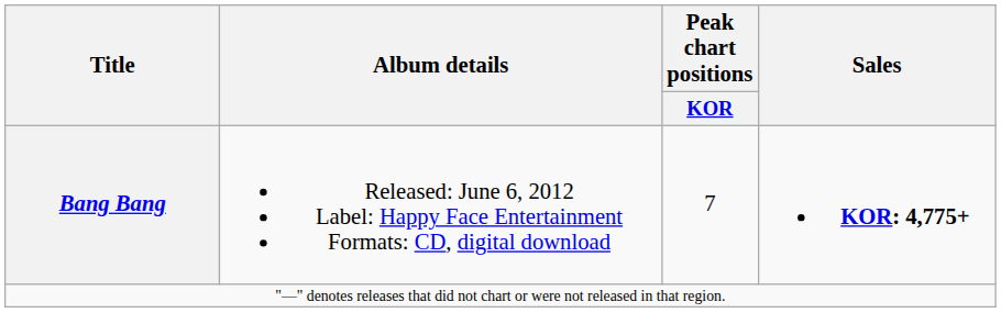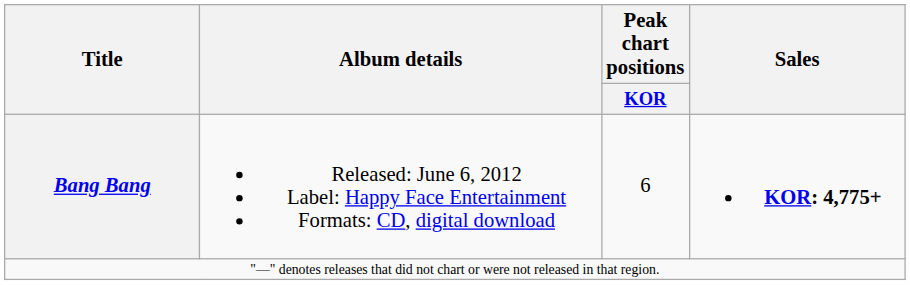 <table class="wikitable plainrowheaders" style="text-align:center;">
 <tr>
 <th scope="col" rowspan="2" style="width:9em;">Title</th>
 <th scope="col" rowspan="2" style="width:19em;">Album details</th>
 <th scope="col" colspan="1">Peak chart<br>positions</th>
 <th scope="col" rowspan="2" style="width:10em;">Sales</th>
 </tr>
 <tr>
 <th scope="col" style="width:3.5em;font-size:90%;"><a href='#'>KOR</a><br></th>
 </tr>
 <tr>
 <th scope="row"><em><a href='#'>Bang Bang</a></em></th>
 <td><br><ul><li>Released: June 6, 2012 </li><li>Label: <a href='#'>Happy Face Entertainment</a></li><li>Formats: <a href='#'>CD</a>, <a href='#'>digital download</a></li></ul></td>
-<td>7</td>
+<td>6</td>
 <td><strong><br><ul><li><a href='#'>KOR</a>: 4,775+</li></ul></strong></td>
 </tr>
 <tr>
 <td colspan="4" style="font-size:8pt;">"—" denotes releases that did not chart or were not released in that region.</td>
 </tr>
 </table>
